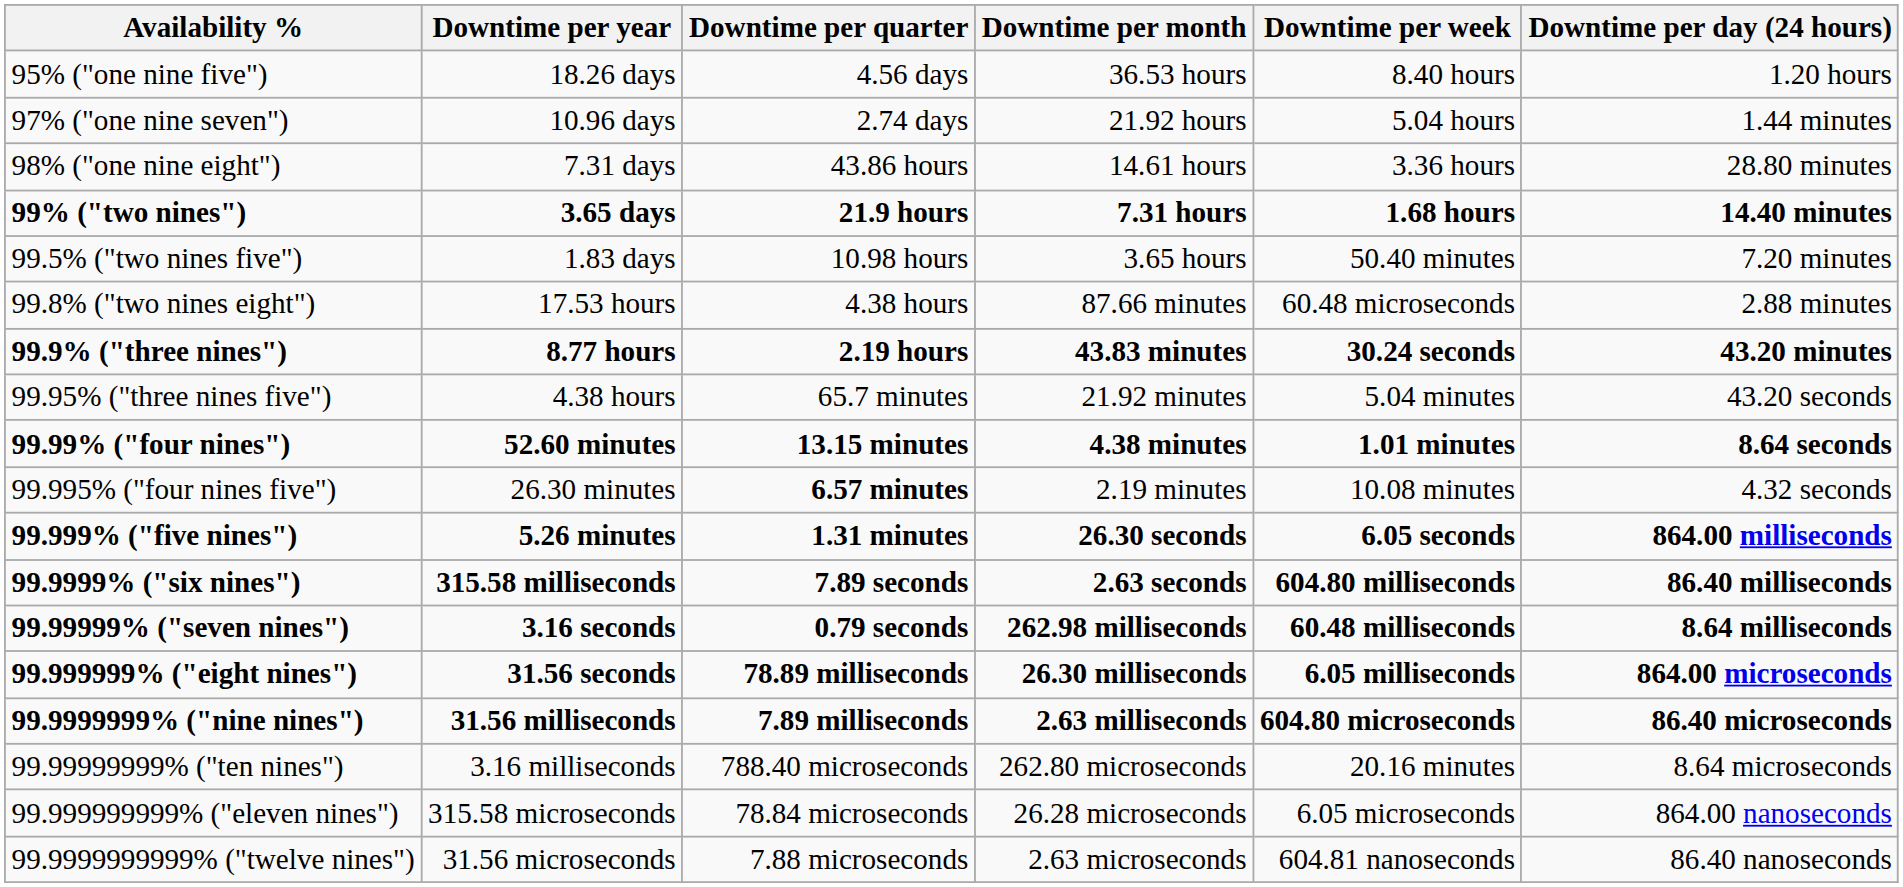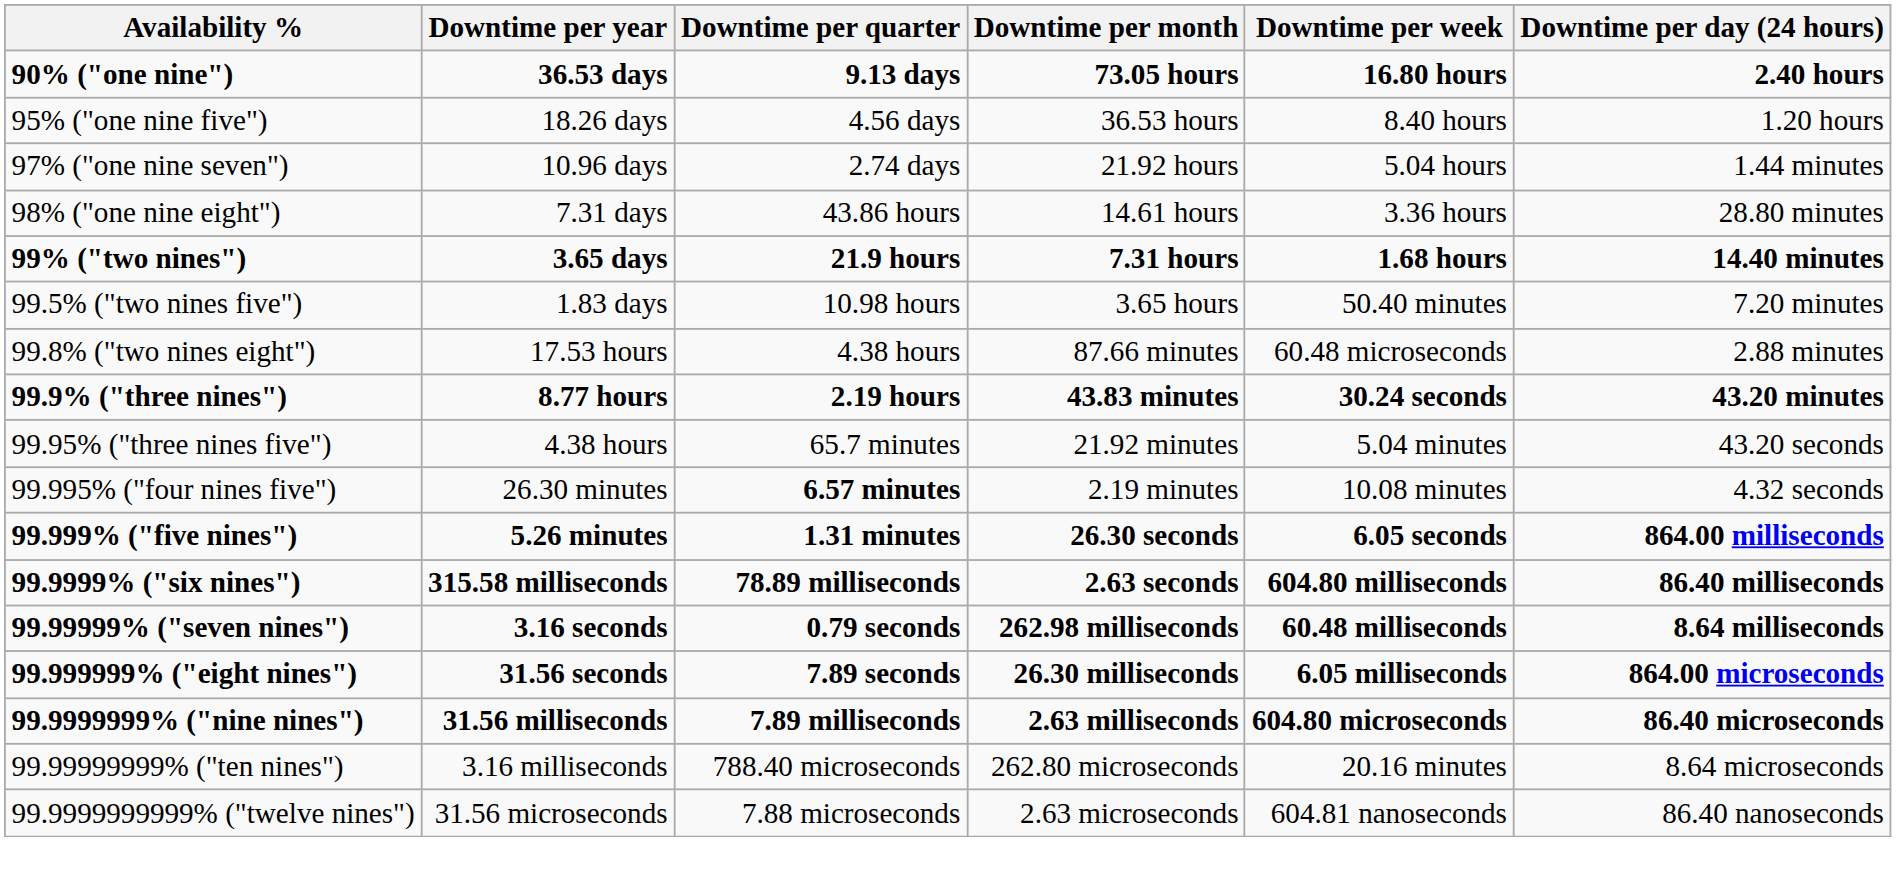 <table class="wikitable" style="text-align:right;">
 <tr>
 <th>Availability %</th>
 <th>Downtime per year</th>
 <th>Downtime per quarter</th>
 <th>Downtime per month</th>
 <th>Downtime per week</th>
 <th>Downtime per day (24 hours)</th>
+</tr>
+<tr style="font-weight:bold;">
+<td align="left">90% ("one nine")</td>
+<td>36.53 days</td>
+<td>9.13 days</td>
+<td>73.05 hours</td>
+<td>16.80 hours</td>
+<td>2.40 hours</td>
 </tr>
 <tr>
 <td align="left">95% ("one nine five")</td>
 <td>18.26 days</td>
 <td>4.56 days</td>
 <td>36.53 hours</td>
 <td>8.40 hours</td>
 <td>1.20 hours</td>
 </tr>
 <tr>
 <td align="left">97% ("one nine seven")</td>
 <td>10.96 days</td>
 <td>2.74 days</td>
 <td>21.92 hours</td>
 <td>5.04 hours</td>
 <td>1.44 minutes</td>
 </tr>
 <tr>
 <td align="left">98% ("one nine eight")</td>
 <td>7.31 days</td>
 <td>43.86 hours</td>
 <td>14.61 hours</td>
 <td>3.36 hours</td>
 <td>28.80 minutes</td>
 </tr>
 <tr style="font-weight:bold;">
 <td align="left">99% ("two nines")</td>
 <td>3.65 days</td>
 <td>21.9 hours</td>
 <td>7.31 hours</td>
 <td>1.68 hours</td>
 <td>14.40 minutes</td>
 </tr>
 <tr>
 <td align="left">99.5% ("two nines five")</td>
 <td>1.83 days</td>
 <td>10.98 hours</td>
 <td>3.65 hours</td>
 <td>50.40 minutes</td>
 <td>7.20 minutes</td>
 </tr>
 <tr>
 <td align="left">99.8% ("two nines eight")</td>
 <td>17.53 hours</td>
 <td>4.38 hours</td>
 <td>87.66 minutes</td>
 <td>60.48 microseconds</td>
 <td>2.88 minutes</td>
 </tr>
 <tr style="font-weight:bold;">
 <td align="left">99.9% ("three nines")</td>
 <td>8.77 hours</td>
 <td>2.19 hours</td>
 <td>43.83 minutes</td>
 <td>30.24 seconds</td>
 <td>43.20 minutes</td>
 </tr>
 <tr>
 <td align="left">99.95% ("three nines five")</td>
 <td>4.38 hours</td>
 <td>65.7 minutes</td>
 <td>21.92 minutes</td>
 <td>5.04 minutes</td>
 <td>43.20 seconds</td>
 </tr>
-<tr style="font-weight:bold;">
-<td align="left">99.99% ("four nines")</td>
-<td>52.60 minutes</td>
-<td>13.15 minutes</td>
-<td>4.38 minutes</td>
-<td>1.01 minutes</td>
-<td>8.64 seconds</td>
-</tr>
 <tr>
 <td align="left">99.995% ("four nines five")</td>
 <td>26.30 minutes</td>
 <td><strong>6.57 minutes</strong></td>
 <td>2.19 minutes</td>
 <td>10.08 minutes</td>
 <td>4.32 seconds</td>
 </tr>
 <tr style="font-weight:bold;">
 <td align="left">99.999% ("five nines")</td>
 <td>5.26 minutes</td>
 <td>1.31 minutes</td>
 <td>26.30 seconds</td>
 <td>6.05 seconds</td>
 <td>864.00 <a href='#'>milliseconds</a></td>
 </tr>
 <tr style="font-weight:bold;">
 <td align="left">99.9999% ("six nines")</td>
 <td>315.58 milliseconds</td>
-<td>7.89 seconds</td>
+<td>78.89 milliseconds</td>
 <td>2.63 seconds</td>
 <td>604.80 milliseconds</td>
 <td>86.40 milliseconds</td>
 </tr>
 <tr style="font-weight:bold;">
 <td align="left">99.99999% ("seven nines")</td>
 <td>3.16 seconds</td>
 <td>0.79 seconds</td>
 <td>262.98 milliseconds</td>
 <td>60.48 milliseconds</td>
 <td>8.64 milliseconds</td>
 </tr>
 <tr style="font-weight:bold;">
 <td align="left">99.999999% ("eight nines")</td>
 <td>31.56 seconds</td>
-<td>78.89 milliseconds</td>
+<td>7.89 seconds</td>
 <td>26.30 milliseconds</td>
 <td>6.05 milliseconds</td>
 <td>864.00 <a href='#'>microseconds</a></td>
 </tr>
 <tr style="font-weight:bold;">
 <td align="left">99.9999999% ("nine nines")</td>
 <td>31.56 milliseconds</td>
 <td>7.89 milliseconds</td>
 <td>2.63 milliseconds</td>
 <td>604.80 microseconds</td>
 <td>86.40 microseconds</td>
 </tr>
 <tr>
 <td align="left">99.99999999% ("ten nines")</td>
 <td>3.16 milliseconds</td>
 <td>788.40 microseconds</td>
 <td>262.80 microseconds</td>
 <td>20.16 minutes</td>
 <td>8.64 microseconds</td>
 </tr>
 <tr>
-<td align="left">99.999999999% ("eleven nines")</td>
-<td>315.58 microseconds</td>
-<td>78.84 microseconds</td>
-<td>26.28 microseconds</td>
-<td>6.05 microseconds</td>
-<td>864.00 <a href='#'>nanoseconds</a></td>
-</tr>
-<tr>
 <td align="left">99.9999999999% ("twelve nines")</td>
 <td>31.56 microseconds</td>
 <td>7.88 microseconds</td>
 <td>2.63 microseconds</td>
 <td>604.81 nanoseconds</td>
 <td>86.40 nanoseconds</td>
 </tr>
 </table>
